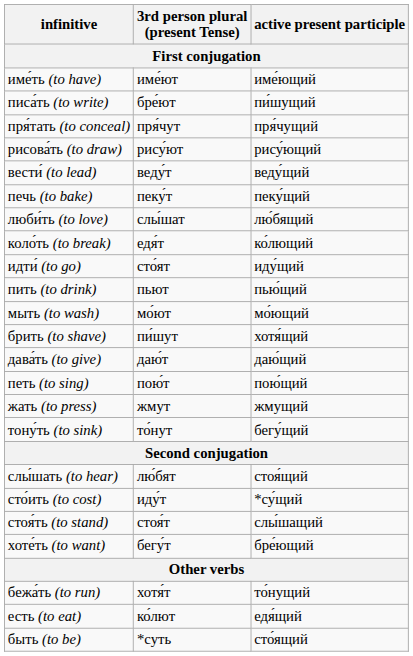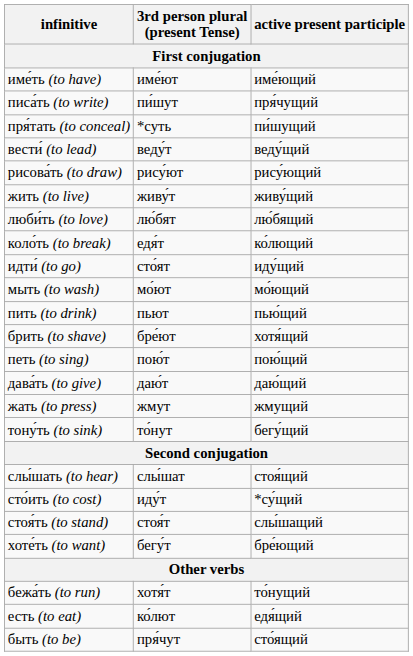 <table class="wikitable">
 <tr>
 <th>infinitive</th>
 <th>3rd person plural<br>(present Tense)</th>
 <th>active present participle</th>
 </tr>
 <tr>
 <th colspan="3">First conjugation</th>
 </tr>
 <tr>
 <td>име́ть <em>(to have)</em></td>
 <td>име́<span>ют</span></td>
 <td>име́<span>ющ</span>ий</td>
 </tr>
 <tr>
 <td>писа́ть <em>(to write)</em></td>
-<td>бре́<span>ют</span></td>
+<td>пи́ш<span>ут</span></td>
+<td>пря́ч<span>ущ</span>ий</td>
+</tr>
+<tr>
+<td>пря́тать <em>(to conceal)</em></td>
+<td>*суть</td>
 <td>пи́ш<span>ущ</span>ий</td>
 </tr>
 <tr>
-<td>пря́тать <em>(to conceal)</em></td>
-<td>пря́ч<span>ут</span></td>
-<td>пря́ч<span>ущ</span>ий</td>
+<td>вести́ <em>(to lead)</em></td>
+<td>вед<span>у́т</span></td>
+<td>вед<span>у́щ</span>ий</td>
 </tr>
 <tr>
 <td>рисова́ть <em>(to draw)</em></td>
 <td>рису́<span>ют</span></td>
 <td>рису́<span>ющ</span>ий</td>
 </tr>
 <tr>
-<td>вести́ <em>(to lead)</em></td>
-<td>вед<span>у́т</span></td>
-<td>вед<span>у́щ</span>ий</td>
-</tr>
-<tr>
-<td>печь <em>(to bake)</em></td>
-<td>пек<span>у́т</span></td>
-<td>пек<span>у́щ</span>ий</td>
+<td>жить <em>(to live)</em></td>
+<td>жив<span>у́т</span></td>
+<td>жив<span>у́щ</span>ий</td>
 </tr>
 <tr>
 <td>люби́ть <em>(to love)</em></td>
-<td>слы́ш<span>ат</span></td>
+<td>лю́б<span>ят</span></td>
 <td>лю́б<span>ящ</span>ий</td>
 </tr>
 <tr>
 <td>коло́ть <em>(to break)</em></td>
 <td>ед<span>я́т</span></td>
 <td>ко́л<span>ющ</span>ий</td>
 </tr>
 <tr>
 <td>идти́ <em>(to go)</em></td>
 <td>сто́<span>ят</span></td>
 <td>ид<span>у́щ</span>ий</td>
 </tr>
 <tr>
+<td>мыть <em>(to wash)</em></td>
+<td>мо́<span>ют</span></td>
+<td>мо́<span>ющ</span>ий</td>
+</tr>
+<tr>
 <td>пить <em>(to drink)</em></td>
 <td>пь<span>ют</span></td>
 <td>пь<span>ю́щ</span>ий</td>
 </tr>
 <tr>
-<td>мыть <em>(to wash)</em></td>
-<td>мо́<span>ют</span></td>
-<td>мо́<span>ющ</span>ий</td>
+<td>брить <em>(to shave)</em></td>
+<td>бре́<span>ют</span></td>
+<td>хот<span>я́щ</span>ий</td>
 </tr>
 <tr>
-<td>брить <em>(to shave)</em></td>
-<td>пи́ш<span>ут</span></td>
-<td>хот<span>я́щ</span>ий</td>
+<td>петь <em>(to sing)</em></td>
+<td>по<span>ю́т</span></td>
+<td>по<span>ю́щ</span>ий</td>
 </tr>
 <tr>
 <td>дава́ть <em>(to give)</em></td>
 <td>да<span>ю́т</span></td>
 <td>да<span>ю́щ</span>ий</td>
-</tr>
-<tr>
-<td>петь <em>(to sing)</em></td>
-<td>по<span>ю́т</span></td>
-<td>по<span>ю́щ</span>ий</td>
 </tr>
 <tr>
 <td>жать <em>(to press)</em></td>
 <td>жм<span>ут</span></td>
 <td>жм<span>ущ</span>ий</td>
 </tr>
 <tr>
 <td>тону́ть <em>(to sink)</em></td>
 <td>то́н<span>ут</span></td>
 <td>бег<span>у́щ</span>ий</td>
 </tr>
 <tr>
 <th colspan="3">Second conjugation</th>
 </tr>
 <tr>
 <td>слы́шать <em>(to hear)</em></td>
-<td>лю́б<span>ят</span></td>
+<td>слы́ш<span>ат</span></td>
 <td>сто<span>я́щ</span>ий</td>
 </tr>
 <tr>
 <td>сто́ить <em>(to cost)</em></td>
 <td>ид<span>у́т</span></td>
 <td>*су́щий</td>
 </tr>
 <tr>
 <td>стоя́ть <em>(to stand)</em></td>
 <td>сто<span>я́т</span></td>
 <td>слы́ш<span>ащ</span>ий</td>
 </tr>
 <tr>
 <td>хоте́ть <em>(to want)</em></td>
 <td>бег<span>у́т</span></td>
 <td>бре́<span>ющ</span>ий</td>
 </tr>
 <tr>
 <th colspan="3">Other verbs</th>
 </tr>
 <tr>
 <td>бежа́ть <em>(to run)</em></td>
 <td>хот<span>я́т</span></td>
 <td>то́н<span>ущ</span>ий</td>
 </tr>
 <tr>
 <td>есть <em>(to eat)</em></td>
 <td>ко́л<span>ют</span></td>
 <td>ед<span>я́щ</span>ий</td>
 </tr>
 <tr>
 <td>быть <em>(to be)</em></td>
-<td>*суть</td>
+<td>пря́ч<span>ут</span></td>
 <td>сто́<span>ящ</span>ий</td>
 </tr>
 </table>
